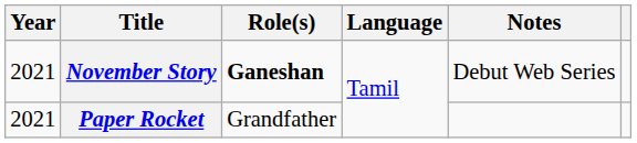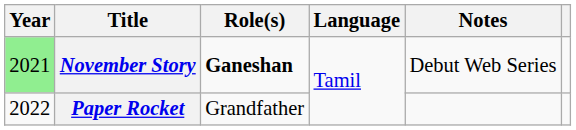 <table class="wikitable sortable">
 <tr>
 <th scope="col">Year</th>
 <th scope="col">Title</th>
 <th scope="col">Role(s)</th>
 <th scope="col">Language</th>
 <th scope="col">Notes</th>
 <th scope="col" ></th>
 </tr>
 <tr>
-<td>2021</td>
+<td style="background: lightgreen;">2021</td>
 <th><em><a href='#'>November Story</a></em></th>
 <td><strong>Ganeshan</strong></td>
 <td rowspan="2"><a href='#'>Tamil</a></td>
 <td>Debut Web Series</td>
 <td><br><br></td>
 </tr>
 <tr>
-<td>2021</td>
+<td>2022</td>
 <th><em><a href='#'>Paper Rocket</a></em></th>
 <td>Grandfather</td>
 <td></td>
 <td></td>
 </tr>
 </table>
